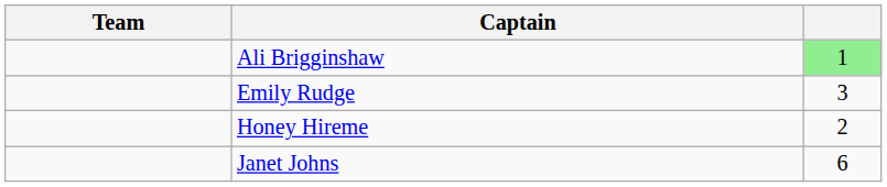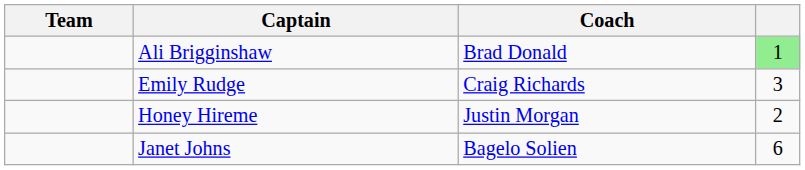 <table class="wikitable sortable plainrowheaders" style="width:50%;">
 <tr>
 <th scope="col">Team</th>
 <th scope="col">Captain</th>
+<th scope="col">Coach</th>
 <th scope="col"></th>
 </tr>
 <tr>
 <td></td>
 <td><a href='#'>Ali Brigginshaw</a></td>
+<td> <a href='#'>Brad Donald</a></td>
 <td style="background: lightgreen; text-align:center;">1</td>
 </tr>
 <tr>
 <td></td>
 <td><a href='#'>Emily Rudge</a></td>
+<td> <a href='#'>Craig Richards</a></td>
 <td style="text-align:center;">3</td>
 </tr>
 <tr>
 <td></td>
 <td><a href='#'>Honey Hireme</a></td>
+<td> <a href='#'>Justin Morgan</a></td>
 <td style="text-align:center;">2</td>
 </tr>
 <tr>
 <td></td>
 <td><a href='#'>Janet Johns</a></td>
+<td> <a href='#'>Bagelo Solien</a></td>
 <td style="text-align:center;">6</td>
 </tr>
 </table>
